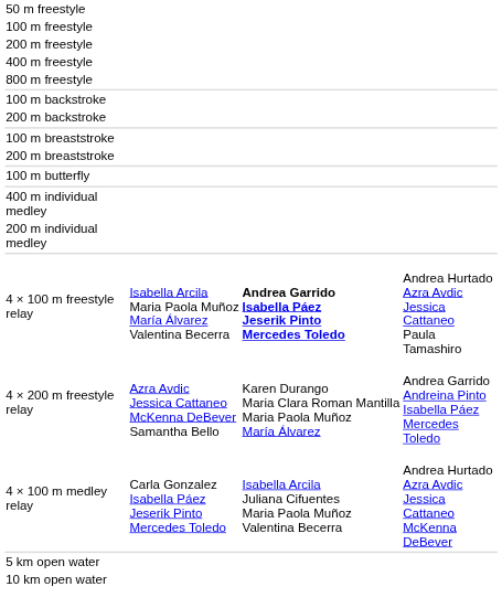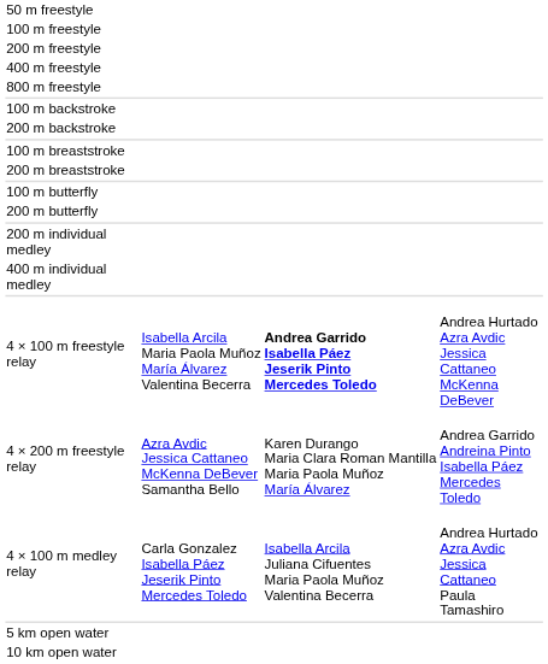 <table>
 <tr>
 <td>50 m freestyle</td>
 <td></td>
 <td></td>
 <td></td>
 </tr>
 <tr>
 <td>100 m freestyle</td>
 <td></td>
 <td></td>
 <td></td>
 </tr>
 <tr>
 <td>200 m freestyle</td>
 <td></td>
 <td></td>
 <td></td>
 </tr>
 <tr>
 <td>400 m freestyle</td>
 <td></td>
 <td></td>
 <td></td>
 </tr>
 <tr>
 <td>800 m freestyle</td>
 <td></td>
 <td></td>
 <td></td>
 </tr>
 <tr bgcolor=#dddddd>
 <td colspan=4></td>
 </tr>
 <tr>
 <td>100 m backstroke</td>
 <td></td>
 <td></td>
 <td></td>
 </tr>
 <tr>
 <td>200 m backstroke</td>
 <td></td>
 <td></td>
 <td></td>
 </tr>
 <tr bgcolor=#dddddd>
 <td colspan=4></td>
 </tr>
 <tr>
 <td>100 m breaststroke</td>
 <td></td>
 <td></td>
 <td></td>
 </tr>
 <tr>
 <td>200 m breaststroke</td>
 <td></td>
 <td></td>
 <td></td>
 </tr>
 <tr bgcolor=#dddddd>
 <td colspan=4></td>
 </tr>
 <tr>
 <td>100 m butterfly</td>
 <td></td>
 <td></td>
 <td></td>
 </tr>
+<tr>
+<td>200 m butterfly</td>
+<td></td>
+<td></td>
+<td nowrap></td>
+</tr>
 <tr bgcolor=#dddddd>
 <td colspan=4></td>
 </tr>
 <tr>
-<td>400 m individual medley</td>
+<td>200 m individual medley</td>
 <td></td>
 <td></td>
 <td></td>
 </tr>
 <tr>
-<td>200 m individual medley</td>
+<td>400 m individual medley</td>
 <td></td>
 <td></td>
 <td></td>
 </tr>
 <tr bgcolor=#dddddd>
 <td colspan=4></td>
 </tr>
 <tr>
 <td>4 × 100 m freestyle relay</td>
 <td nowrap><br><a href='#'>Isabella Arcila</a><br>Maria Paola Muñoz<br><a href='#'>María Álvarez</a><br>Valentina Becerra</td>
 <td><strong><br>Andrea Garrido<br><a href='#'>Isabella Páez</a><br><a href='#'>Jeserik Pinto</a><br><a href='#'>Mercedes Toledo</a></strong></td>
-<td><br>Andrea Hurtado<br><a href='#'>Azra Avdic</a><br><a href='#'>Jessica Cattaneo</a><br>Paula Tamashiro</td>
+<td><br>Andrea Hurtado<br><a href='#'>Azra Avdic</a><br><a href='#'>Jessica Cattaneo</a><br><a href='#'>McKenna DeBever</a></td>
 </tr>
 <tr>
 <td>4 × 200 m freestyle relay</td>
 <td><br><a href='#'>Azra Avdic</a><br><a href='#'>Jessica Cattaneo</a><br><a href='#'>McKenna DeBever</a><br>Samantha Bello</td>
 <td nowrap><br>Karen Durango<br>Maria Clara Roman Mantilla<br>Maria Paola Muñoz<br><a href='#'>María Álvarez</a></td>
 <td><br>Andrea Garrido<br><a href='#'>Andreina Pinto</a><br><a href='#'>Isabella Páez</a><br><a href='#'>Mercedes Toledo</a></td>
 </tr>
 <tr>
 <td>4 × 100 m medley relay</td>
 <td><br>Carla Gonzalez<br><a href='#'>Isabella Páez</a><br><a href='#'>Jeserik Pinto</a><br><a href='#'>Mercedes Toledo</a></td>
 <td><br><a href='#'>Isabella Arcila</a><br>Juliana Cifuentes<br>Maria Paola Muñoz<br>Valentina Becerra</td>
-<td><br>Andrea Hurtado<br><a href='#'>Azra Avdic</a><br><a href='#'>Jessica Cattaneo</a><br><a href='#'>McKenna DeBever</a></td>
+<td><br>Andrea Hurtado<br><a href='#'>Azra Avdic</a><br><a href='#'>Jessica Cattaneo</a><br>Paula Tamashiro</td>
 </tr>
 <tr bgcolor=#dddddd>
 <td colspan=4></td>
 </tr>
 <tr>
 <td>5 km open water</td>
 <td></td>
 <td></td>
 <td></td>
 </tr>
 <tr>
 <td>10 km open water</td>
 <td></td>
 <td></td>
 <td></td>
 </tr>
 </table>
